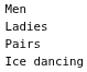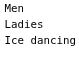 <table>
 <tr>
 <td>Men</td>
 <td></td>
 <td></td>
 <td></td>
 </tr>
 <tr>
 <td>Ladies</td>
 <td></td>
 <td></td>
 <td></td>
 </tr>
 <tr>
-<td>Pairs</td>
-<td></td>
-<td></td>
-<td></td>
-</tr>
-<tr>
 <td>Ice dancing</td>
 <td></td>
 <td></td>
 <td></td>
 </tr>
 </table>
